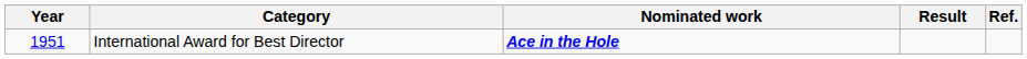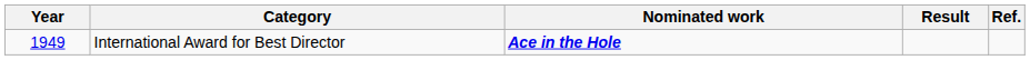 <table class=wikitable>
 <tr>
 <th scope="col" style="width:5em;">Year</th>
 <th scope="col" style="width:26em;">Category</th>
 <th scope="col" style="width:25em;">Nominated work</th>
 <th scope="col" style="width:5em;">Result</th>
 <th>Ref.</th>
 </tr>
 <tr>
-<td style="text-align:center;"><a href='#'>1951</a></td>
+<td style="text-align:center;"><a href='#'>1949</a></td>
 <td>International Award for Best Director</td>
 <td><strong><em><a href='#'>Ace in the Hole</a></em></strong></td>
 <td></td>
 <td></td>
 </tr>
 </table>
